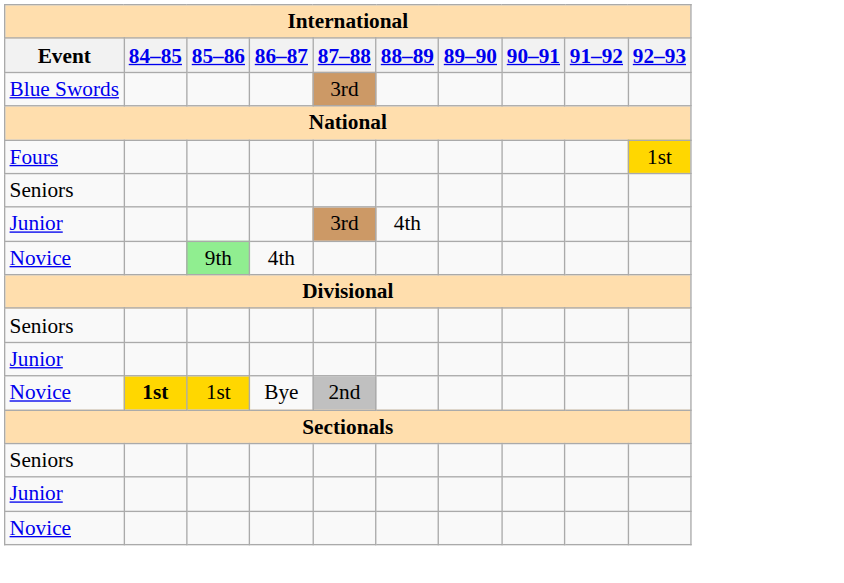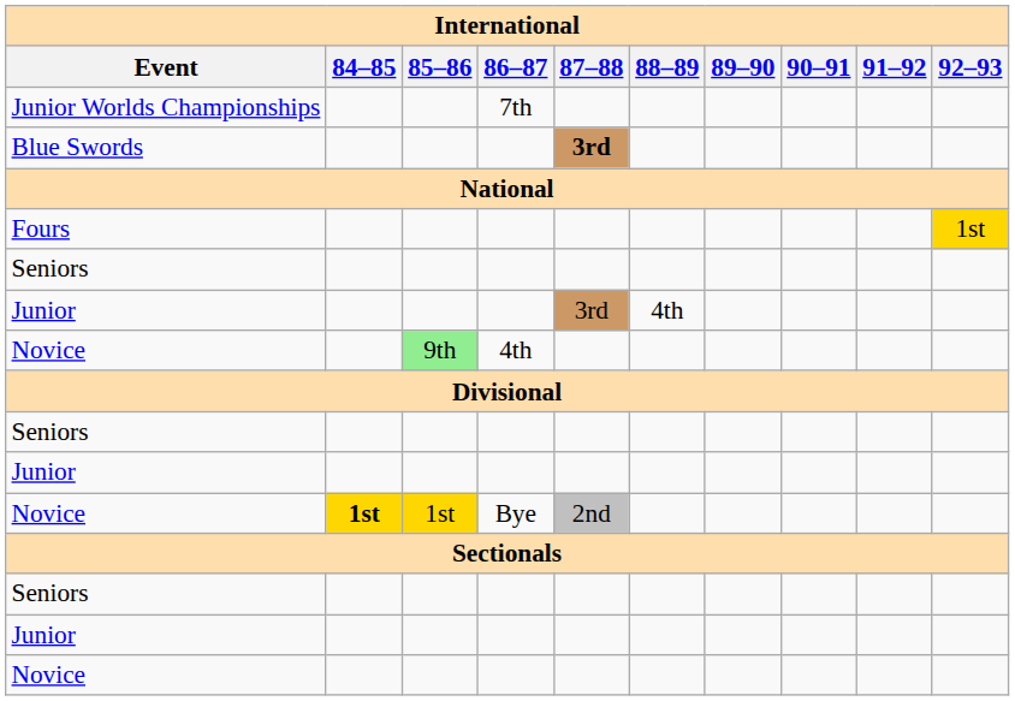 <table class="wikitable" style="text-align:center">
 <tr>
 <th colspan="10" style="background:#ffdead; text-align:center;">International</th>
 </tr>
 <tr>
 <th>Event</th>
 <th><a href='#'>84–85</a></th>
 <th><a href='#'>85–86</a></th>
 <th><a href='#'>86–87</a></th>
 <th><a href='#'>87–88</a></th>
 <th><a href='#'>88–89</a></th>
 <th><a href='#'>89–90</a></th>
 <th><a href='#'>90–91</a></th>
 <th><a href='#'>91–92</a></th>
 <th><a href='#'>92–93</a></th>
 </tr>
 <tr>
+<td align=left><a href='#'>Junior Worlds Championships</a></td>
+<td></td>
+<td></td>
+<td>7th</td>
+<td></td>
+<td></td>
+<td></td>
+<td></td>
+<td></td>
+<td></td>
+</tr>
+<tr>
 <td align=left><a href='#'>Blue Swords</a></td>
 <td></td>
 <td></td>
 <td></td>
-<td style="background:#c96;">3rd</td>
+<td style="background:#c96;"><strong>3rd</strong></td>
 <td></td>
 <td></td>
 <td></td>
 <td></td>
 <td></td>
 </tr>
 <tr>
 <th colspan="10" style="background:#ffdead; text-align:center;">National</th>
 </tr>
 <tr>
 <td align=left><a href='#'>Fours</a></td>
 <td></td>
 <td></td>
 <td></td>
 <td></td>
 <td></td>
 <td></td>
 <td></td>
 <td></td>
 <td style="background:gold;">1st</td>
 </tr>
 <tr>
 <td align=left>Seniors</td>
 <td></td>
 <td></td>
 <td></td>
 <td></td>
 <td></td>
 <td></td>
 <td></td>
 <td></td>
 <td></td>
 </tr>
 <tr>
 <td align=left><a href='#'>Junior</a></td>
 <td></td>
 <td></td>
 <td></td>
 <td style="background:#c96;">3rd</td>
 <td>4th</td>
 <td></td>
 <td></td>
 <td></td>
 <td></td>
 </tr>
 <tr>
 <td align=left><a href='#'>Novice</a></td>
 <td></td>
 <td style="background: lightgreen;">9th</td>
 <td>4th</td>
 <td></td>
 <td></td>
 <td></td>
 <td></td>
 <td></td>
 <td></td>
 </tr>
 <tr>
 <th colspan="10" style="background:#ffdead; text-align:center;">Divisional</th>
 </tr>
 <tr>
 <td align=left>Seniors</td>
 <td></td>
 <td></td>
 <td></td>
 <td></td>
 <td></td>
 <td></td>
 <td></td>
 <td></td>
 <td></td>
 </tr>
 <tr>
 <td align=left><a href='#'>Junior</a></td>
 <td></td>
 <td></td>
 <td></td>
 <td></td>
 <td></td>
 <td></td>
 <td></td>
 <td></td>
 <td></td>
 </tr>
 <tr>
 <td align=left><a href='#'>Novice</a></td>
 <td style="background:gold;"><strong>1st</strong></td>
 <td style="background:gold;">1st</td>
 <td>Bye</td>
 <td style="background:silver;">2nd</td>
 <td></td>
 <td></td>
 <td></td>
 <td></td>
 <td></td>
 </tr>
 <tr>
 <th colspan="10" style="background:#ffdead; text-align:center;">Sectionals</th>
 </tr>
 <tr>
 <td align=left>Seniors</td>
 <td></td>
 <td></td>
 <td></td>
 <td></td>
 <td></td>
 <td></td>
 <td></td>
 <td></td>
 <td></td>
 </tr>
 <tr>
 <td align=left><a href='#'>Junior</a></td>
 <td></td>
 <td></td>
 <td></td>
 <td></td>
 <td></td>
 <td></td>
 <td></td>
 <td></td>
 <td></td>
 </tr>
 <tr>
 <td align=left><a href='#'>Novice</a></td>
 <td></td>
 <td></td>
 <td></td>
 <td></td>
 <td></td>
 <td></td>
 <td></td>
 <td></td>
 <td></td>
 </tr>
 </table>
